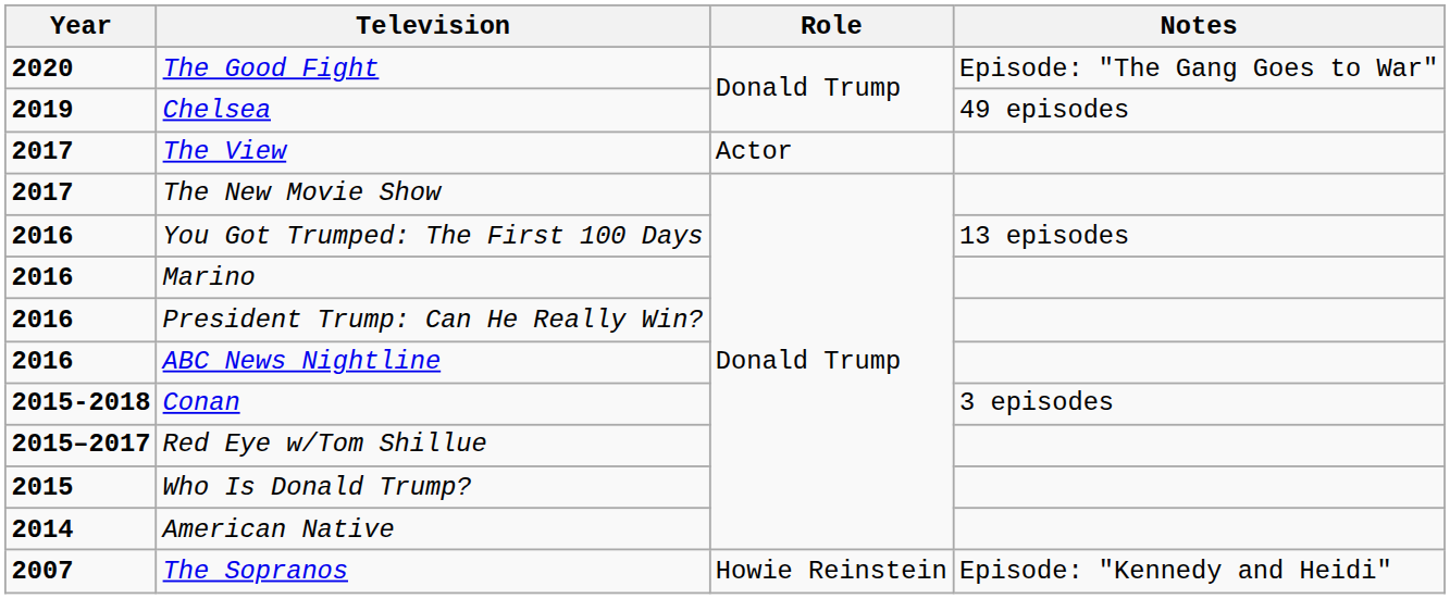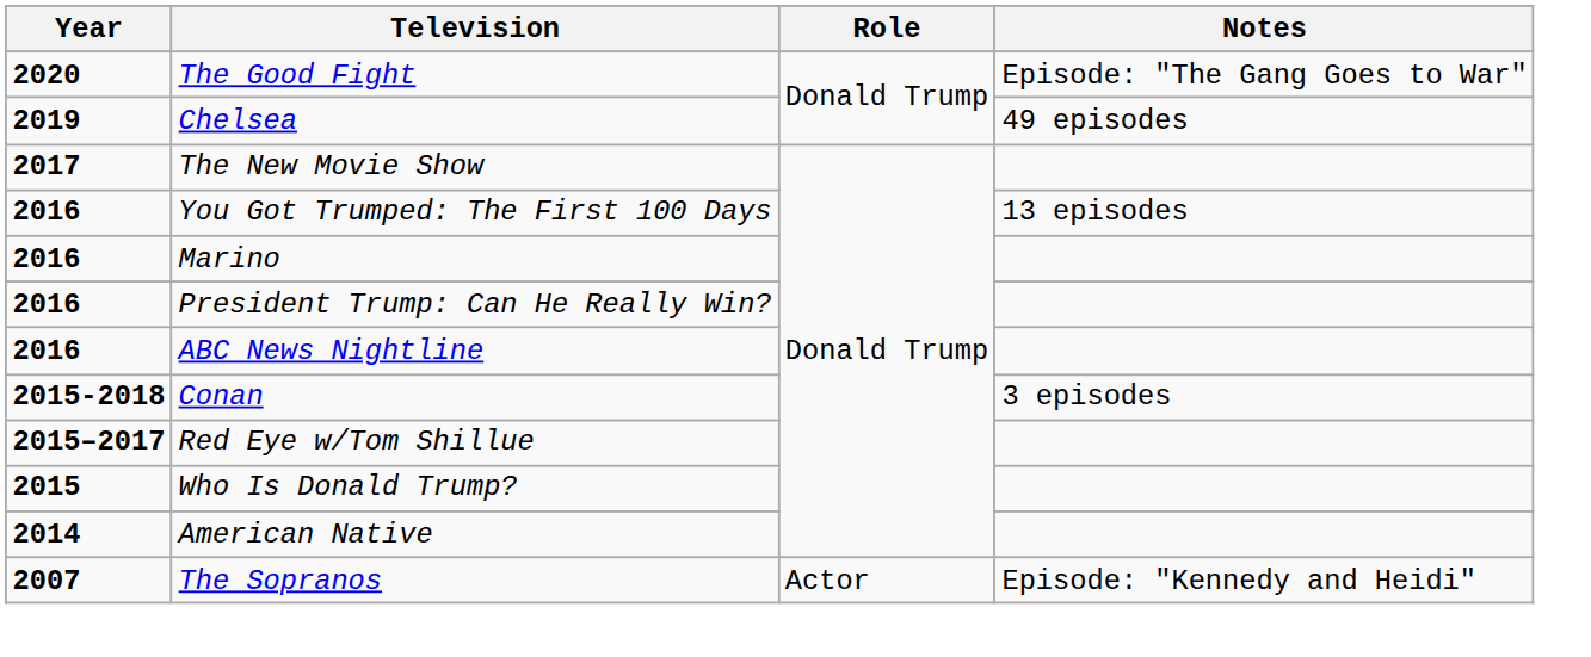 <table class="wikitable">
 <tr>
 <th><strong>Year</strong></th>
 <th><strong>Television</strong></th>
 <th><strong>Role</strong></th>
 <th><strong>Notes</strong></th>
 </tr>
 <tr>
 <td><strong>2020</strong></td>
 <td><em><a href='#'>The Good Fight</a></em></td>
 <td rowspan="2">Donald Trump</td>
 <td>Episode: "The Gang Goes to War"</td>
 </tr>
 <tr>
 <td><strong>2019</strong></td>
 <td><em><a href='#'>Chelsea</a></em></td>
 <td>49 episodes</td>
-</tr>
-<tr>
-<td><strong>2017</strong></td>
-<td><em><a href='#'>The View</a></em></td>
-<td>Actor</td>
-<td></td>
 </tr>
 <tr>
 <td><strong>2017</strong></td>
 <td><em>The New Movie Show</em></td>
 <td rowspan="9">Donald Trump</td>
 <td></td>
 </tr>
 <tr>
 <td><strong>2016</strong></td>
 <td><em>You Got Trumped: The First 100 Days</em></td>
 <td>13 episodes </td>
 </tr>
 <tr>
 <td><strong>2016</strong></td>
 <td><em>Marino</em></td>
 <td></td>
 </tr>
 <tr>
 <td><strong>2016</strong></td>
 <td><em>President Trump: Can He Really Win?</em></td>
 <td></td>
 </tr>
 <tr>
 <td><strong>2016</strong></td>
 <td><em><a href='#'>ABC News Nightline</a></em></td>
 <td></td>
 </tr>
 <tr>
 <td><strong>2015-2018</strong></td>
 <td><a href='#'><em>Conan</em></a></td>
 <td>3 episodes</td>
 </tr>
 <tr>
 <td><strong>2015–2017</strong></td>
 <td><em>Red Eye w/Tom Shillue</em></td>
 <td></td>
 </tr>
 <tr>
 <td><strong>2015</strong></td>
 <td><em>Who Is Donald Trump?</em></td>
 <td></td>
 </tr>
 <tr>
 <td><strong>2014</strong></td>
 <td><em>American Native</em></td>
 <td></td>
 </tr>
 <tr>
 <td><strong>2007</strong></td>
 <td><em><a href='#'>The Sopranos</a></em></td>
-<td>Howie Reinstein</td>
+<td>Actor</td>
 <td>Episode: "Kennedy and Heidi"</td>
 </tr>
 </table>
